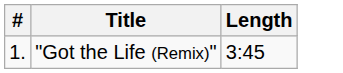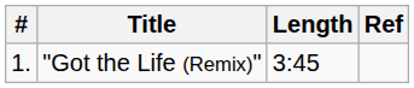 <table class="wikitable">
 <tr>
 <th>#</th>
 <th>Title</th>
 <th>Length</th>
+<th>Ref</th>
 </tr>
 <tr>
 <td>1.</td>
 <td>"Got the Life <small>(Remix)</small>"</td>
 <td>3:45</td>
+<td rowspan="1"></td>
 </tr>
 </table>
